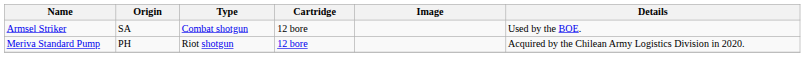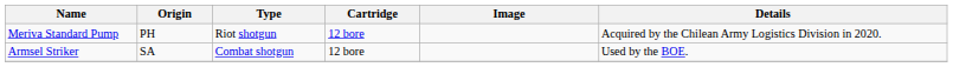 <table class="wikitable" border="0" style="width:100%">
 <tr>
 <th style="text-align: center; width:14%;">Name</th>
 <th style="text-align: center; width:8%;">Origin</th>
 <th style="text-align: center; width:12%;">Type</th>
 <th style="text-align: center; width:10%;">Cartridge</th>
 <th style="text-align: center; width:19%;">Image</th>
 <th style="text-align: center; width:37%;">Details</th>
 </tr>
 <tr>
+<td><a href='#'>Meriva Standard Pump</a></td>
+<td> PH</td>
+<td>Riot <a href='#'>shotgun</a></td>
+<td><a href='#'>12 bore</a></td>
+<td></td>
+<td>Acquired by the Chilean Army Logistics Division in 2020.</td>
+</tr>
+<tr>
 <td><a href='#'>Armsel Striker</a></td>
 <td> SA</td>
 <td><a href='#'>Combat shotgun</a></td>
 <td>12 bore</td>
 <td></td>
 <td>Used by the <a href='#'>BOE</a>.</td>
 </tr>
 <tr>
-<td><a href='#'>Meriva Standard Pump</a></td>
-<td> PH</td>
-<td>Riot <a href='#'>shotgun</a></td>
-<td><a href='#'>12 bore</a></td>
-<td></td>
-<td>Acquired by the Chilean Army Logistics Division in 2020.</td>
-</tr>
-<tr>
 </tr>
 </table>
